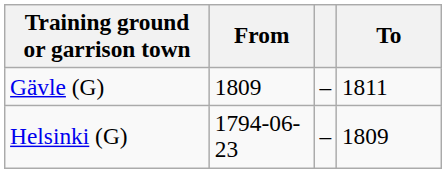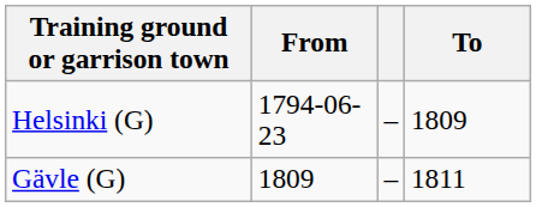 <table class="wikitable" width="300px">
 <tr>
 <th>Training ground<br>or garrison town</th>
 <th width="24%">From</th>
 <th width="2%"></th>
 <th width="24%">To</th>
 </tr>
 <tr>
+<td><a href='#'>Helsinki</a> (G)</td>
+<td>1794-06-23</td>
+<td>–</td>
+<td>1809</td>
+</tr>
+<tr>
 <td><a href='#'>Gävle</a> (G)</td>
 <td>1809</td>
 <td>–</td>
 <td>1811</td>
 </tr>
-<tr>
-<td><a href='#'>Helsinki</a> (G)</td>
-<td>1794-06-23</td>
-<td>–</td>
-<td>1809</td>
-</tr>
 </table>
